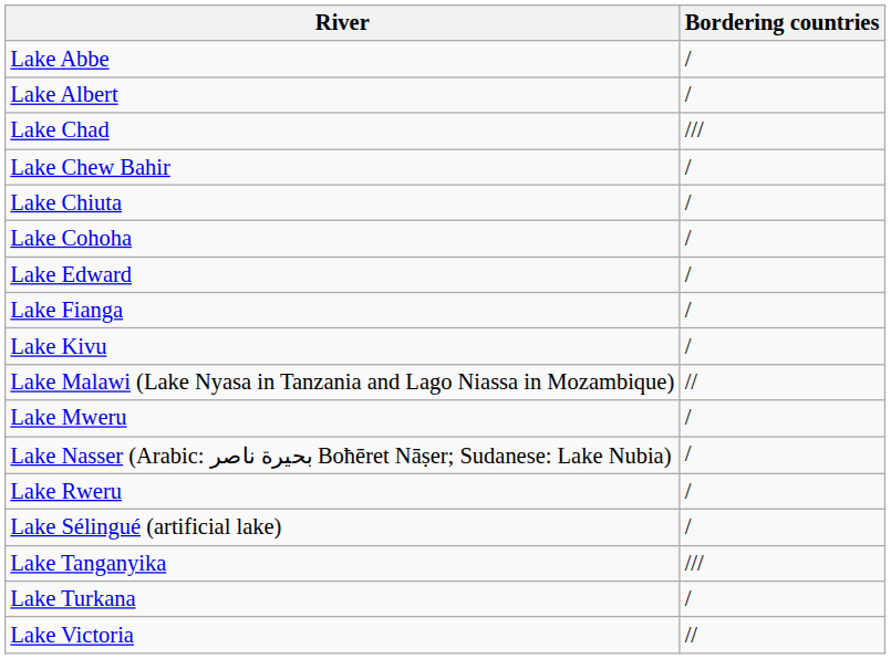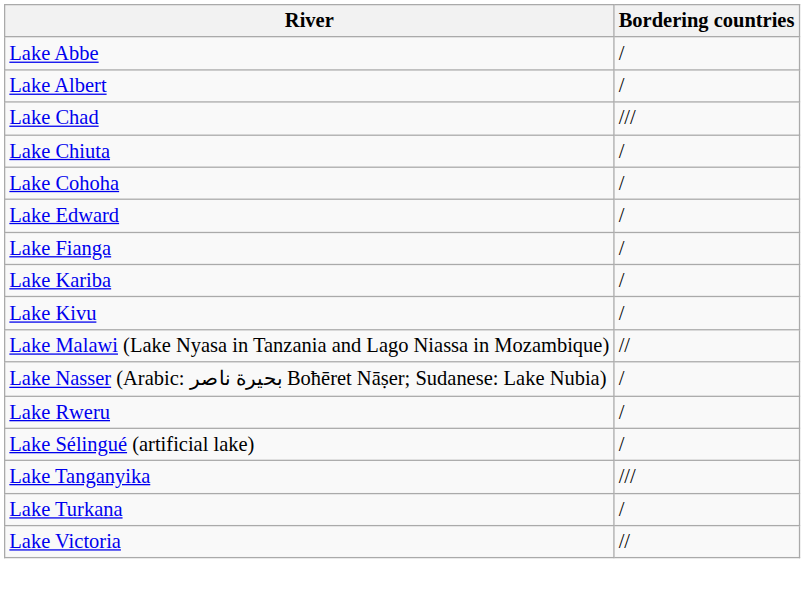 <table class="wikitable sortable">
 <tr>
 <th>River</th>
 <th>Bordering countries</th>
 </tr>
 <tr>
 <td><a href='#'>Lake Abbe</a></td>
 <td>/</td>
 </tr>
 <tr>
 <td><a href='#'>Lake Albert</a></td>
 <td>/</td>
 </tr>
 <tr>
 <td><a href='#'>Lake Chad</a></td>
 <td>///</td>
 </tr>
 <tr>
-<td><a href='#'>Lake Chew Bahir</a></td>
-<td>/</td>
-</tr>
-<tr>
 <td><a href='#'>Lake Chiuta</a></td>
 <td>/</td>
 </tr>
 <tr>
 <td><a href='#'>Lake Cohoha</a></td>
 <td>/</td>
 </tr>
 <tr>
 <td><a href='#'>Lake Edward</a></td>
 <td>/</td>
 </tr>
 <tr>
 <td><a href='#'>Lake Fianga</a></td>
 <td>/</td>
 </tr>
 <tr>
+<td><a href='#'>Lake Kariba</a></td>
+<td>/</td>
+</tr>
+<tr>
 <td><a href='#'>Lake Kivu</a></td>
 <td>/</td>
 </tr>
 <tr>
 <td><a href='#'>Lake Malawi</a> (Lake Nyasa in Tanzania and Lago Niassa in Mozambique)</td>
 <td>//</td>
-</tr>
-<tr>
-<td><a href='#'>Lake Mweru</a></td>
-<td>/</td>
 </tr>
 <tr>
 <td><a href='#'>Lake Nasser</a> (Arabic: بحيرة ناصر Boħēret Nāṣer; Sudanese: Lake Nubia)</td>
 <td>/</td>
 </tr>
 <tr>
 <td><a href='#'>Lake Rweru</a></td>
 <td>/</td>
 </tr>
 <tr>
 <td><a href='#'>Lake Sélingué</a> (artificial lake)</td>
 <td>/</td>
 </tr>
 <tr>
 <td><a href='#'>Lake Tanganyika</a></td>
 <td>///</td>
 </tr>
 <tr>
 <td><a href='#'>Lake Turkana</a></td>
 <td>/</td>
 </tr>
 <tr>
 <td><a href='#'>Lake Victoria</a></td>
 <td>//</td>
 </tr>
 </table>
